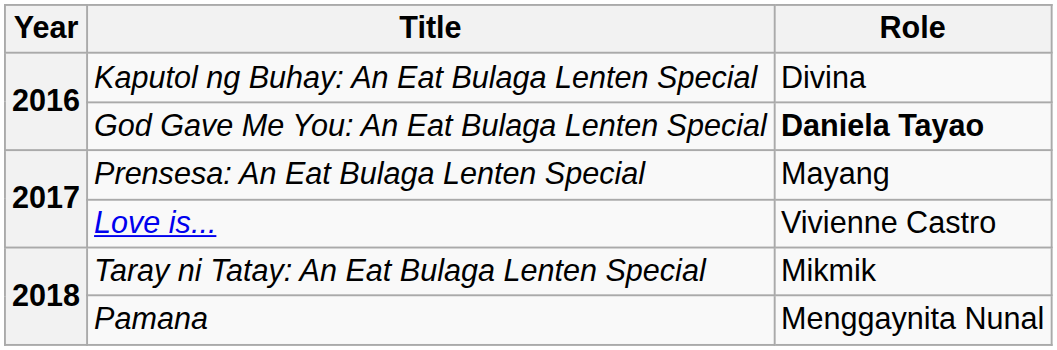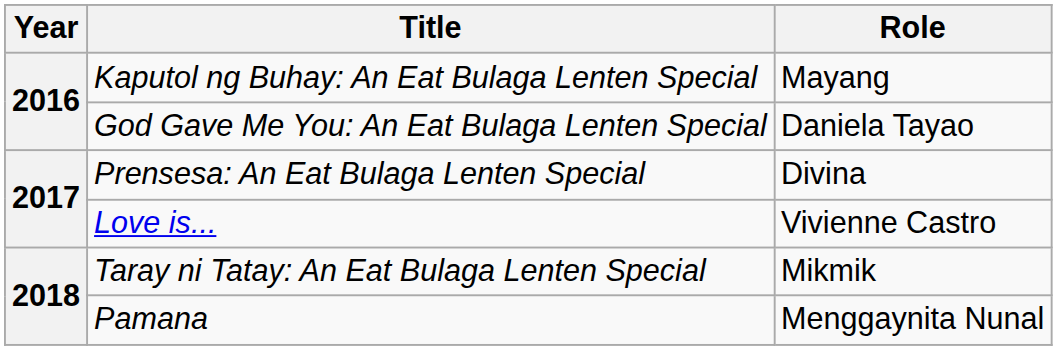 <table class="wikitable sortable plainrowheaders">
 <tr>
 <th scope="col">Year</th>
 <th scope="col">Title</th>
 <th scope="col">Role</th>
 </tr>
 <tr>
 <th scope="row" rowspan="2">2016</th>
 <td><em>Kaputol ng Buhay: An Eat Bulaga Lenten Special</em></td>
-<td>Divina</td>
+<td>Mayang</td>
 </tr>
 <tr>
 <td><em>God Gave Me You: An Eat Bulaga Lenten Special</em></td>
-<td><strong>Daniela Tayao</strong></td>
+<td>Daniela Tayao</td>
 </tr>
 <tr>
 <th scope="row" rowspan="2">2017</th>
 <td><em>Prensesa: An Eat Bulaga Lenten Special</em></td>
-<td>Mayang</td>
+<td>Divina</td>
 </tr>
 <tr>
 <td><em><a href='#'>Love is...</a></em></td>
 <td>Vivienne Castro</td>
 </tr>
 <tr GMA Network>
 <th scope="row" rowspan="2">2018</th>
 <td><em>Taray ni Tatay: An Eat Bulaga Lenten Special</em></td>
 <td>Mikmik</td>
 </tr>
 <tr>
 <td><em>Pamana</em></td>
 <td>Menggaynita Nunal</td>
 </tr>
 </table>
